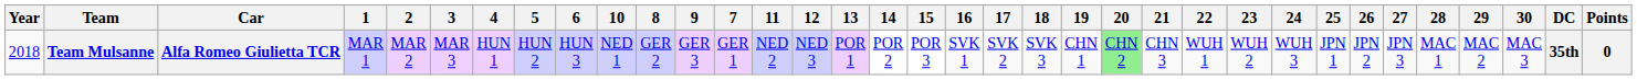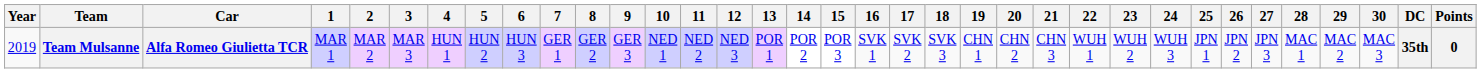 <table class="wikitable" style="text-align:center; font-size:85%">
 <tr>
 <th>Year</th>
 <th>Team</th>
 <th>Car</th>
 <th>1</th>
 <th>2</th>
 <th>3</th>
 <th>4</th>
 <th>5</th>
 <th>6</th>
-<th>10</th>
+<th>7</th>
 <th>8</th>
 <th>9</th>
-<th>7</th>
+<th>10</th>
 <th>11</th>
 <th>12</th>
 <th>13</th>
 <th>14</th>
 <th>15</th>
 <th>16</th>
 <th>17</th>
 <th>18</th>
 <th>19</th>
 <th>20</th>
 <th>21</th>
 <th>22</th>
 <th>23</th>
 <th>24</th>
 <th>25</th>
 <th>26</th>
 <th>27</th>
 <th>28</th>
 <th>29</th>
 <th>30</th>
 <th>DC</th>
 <th>Points</th>
 </tr>
 <tr>
-<td><a href='#'>2018</a></td>
+<td><a href='#'>2019</a></td>
 <th nowrap><a href='#'>Team Mulsanne</a></th>
 <th nowrap><a href='#'>Alfa Romeo Giulietta TCR</a></th>
 <td style="background:#CFCFFF;"><a href='#'>MAR<br>1</a><br></td>
 <td style="background:#EFCFFF;"><a href='#'>MAR<br>2</a><br></td>
 <td style="background:#EFCFFF;"><a href='#'>MAR<br>3</a><br></td>
 <td style="background:#EFCFFF;"><a href='#'>HUN<br>1</a><br></td>
 <td style="background:#CFCFFF;"><a href='#'>HUN<br>2</a><br></td>
 <td style="background:#CFCFFF;"><a href='#'>HUN<br>3</a><br></td>
-<td style="background:#CFCFFF;"><a href='#'>NED<br>1</a><br></td>
+<td style="background:#EFCFFF;"><a href='#'>GER<br>1</a><br></td>
 <td style="background:#CFCFFF;"><a href='#'>GER<br>2</a><br></td>
 <td style="background:#EFCFFF;"><a href='#'>GER<br>3</a><br></td>
-<td style="background:#EFCFFF;"><a href='#'>GER<br>1</a><br></td>
+<td style="background:#CFCFFF;"><a href='#'>NED<br>1</a><br></td>
 <td style="background:#CFCFFF;"><a href='#'>NED<br>2</a><br></td>
 <td style="background:#CFCFFF;"><a href='#'>NED<br>3</a><br></td>
 <td style="background:#EFCFFF;"><a href='#'>POR<br>1</a><br></td>
 <td style="background:#FFFFFF;"><a href='#'>POR<br>2</a><br></td>
 <td style="background:#FFFFFF;"><a href='#'>POR<br>3</a><br></td>
 <td><a href='#'>SVK<br>1</a></td>
 <td><a href='#'>SVK<br>2</a></td>
 <td><a href='#'>SVK<br>3</a></td>
 <td><a href='#'>CHN<br>1</a></td>
-<td style="background: lightgreen;"><a href='#'>CHN<br>2</a></td>
+<td><a href='#'>CHN<br>2</a></td>
 <td><a href='#'>CHN<br>3</a></td>
 <td><a href='#'>WUH<br>1</a></td>
 <td><a href='#'>WUH<br>2</a></td>
 <td><a href='#'>WUH<br>3</a></td>
 <td><a href='#'>JPN<br>1</a></td>
 <td><a href='#'>JPN<br>2</a></td>
 <td><a href='#'>JPN<br>3</a></td>
 <td><a href='#'>MAC<br>1</a></td>
 <td><a href='#'>MAC<br>2</a></td>
 <td><a href='#'>MAC<br>3</a></td>
 <th>35th</th>
 <th>0</th>
 </tr>
 </table>
